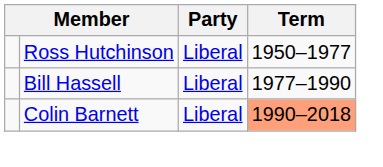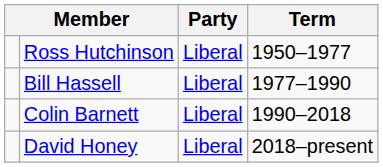 <table class="wikitable">
 <tr>
 <th colspan="2">Member</th>
 <th>Party</th>
 <th>Term</th>
 </tr>
 <tr>
 <td> </td>
 <td><a href='#'>Ross Hutchinson</a></td>
 <td><a href='#'>Liberal</a></td>
 <td>1950–1977</td>
 </tr>
 <tr>
 <td> </td>
 <td><a href='#'>Bill Hassell</a></td>
 <td><a href='#'>Liberal</a></td>
 <td>1977–1990</td>
 </tr>
 <tr>
 <td> </td>
 <td><a href='#'>Colin Barnett</a></td>
 <td><a href='#'>Liberal</a></td>
-<td style="background: lightsalmon;">1990–2018</td>
+<td>1990–2018</td>
+</tr>
+<tr>
+<td> </td>
+<td><a href='#'>David Honey</a></td>
+<td><a href='#'>Liberal</a></td>
+<td>2018–present</td>
 </tr>
 </table>
